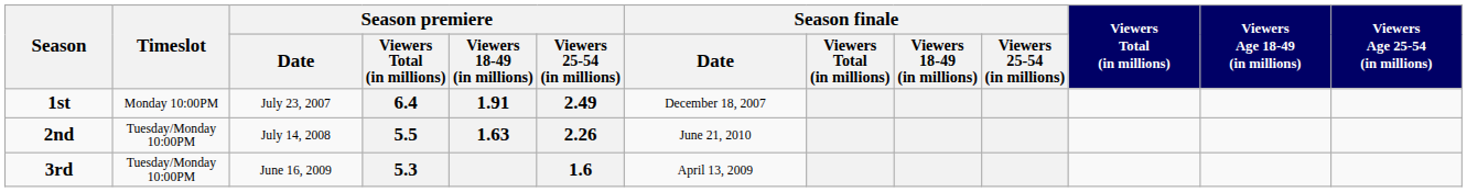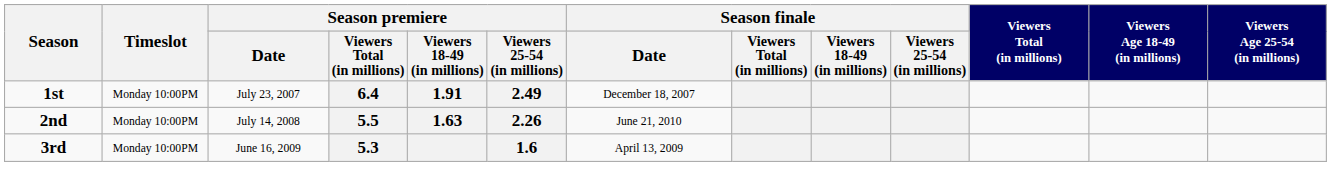 <table class="wikitable">
 <tr style="background:#e0e0e0;">
 <th rowspan="2">Season</th>
 <th rowspan="2" style="width:8%;">Timeslot</th>
 <th colspan="4">Season premiere</th>
 <th colspan="4">Season finale</th>
 <th rowspan="2"  style="width:9%; background:#006; font-size:12px; color:#fff;">Viewers<br>Total<br>(in millions)</th>
 <th rowspan="2"  style="width:9%; background:#006; font-size:12px; color:#fff;">Viewers<br>Age 18-49<br>(in millions)</th>
 <th rowspan="2"  style="width:9%; background:#006; font-size:12px; color:#fff;">Viewers<br>Age 25-54<br>(in millions)</th>
 </tr>
 <tr style="background:#e0e0e0;">
 <th>Date</th>
 <th span style="width:6%; font-size:smaller; font-weight:bold; line-height:100%;">Viewers Total<br>(in millions)</th>
 <th span style="width:6%; font-size:smaller; font-weight:bold; line-height:100%;">Viewers<br>18-49<br>(in millions)</th>
 <th span style="width:6%; font-size:smaller; font-weight:bold; line-height:100%;">Viewers<br>25-54<br>(in millions)</th>
 <th>Date</th>
 <th span style="width:6%; font-size:smaller; font-weight:bold; line-height:100%;">Viewers Total<br>(in millions)</th>
 <th span style="width:6%; font-size:smaller; font-weight:bold; line-height:100%;">Viewers<br>18-49<br>(in millions)</th>
 <th span style="width:6%; font-size:smaller; font-weight:bold; line-height:100%;">Viewers<br>25-54<br>(in millions)</th>
 </tr>
 <tr style="background:#f9f9f9;">
 <th style="background:#F9F9F9;text-align:center"><strong>1st</strong></th>
 <th style="background:#f9f9f9; font-size:11px; font-weight:normal; text-align:center; line-height:110%;">Monday 10:00PM</th>
 <th style="background:#F9F9F9;font-size:11px;font-weight:normal;text-align:center;line-height:110%">July 23, 2007</th>
 <th style="text-align:center;font-weight:normal"><strong>6.4</strong></th>
 <th style="text-align:center;font-weight:normal"><strong>1.91</strong></th>
 <th style="text-align:center;font-weight:normal"><strong>2.49</strong></th>
 <th style="background:#F9F9F9;font-size:11px;font-weight:normal;text-align:center;line-height:110%">December 18, 2007</th>
 <th style="text-align:center;font-weight:normal"></th>
 <th style="text-align:center;font-weight:normal"></th>
 <th style="text-align:center;font-weight:normal"></th>
 <td></td>
 <td></td>
 <td></td>
 </tr>
 <tr style="background:#f9f9f9;">
 <th style="background:#F9F9F9;text-align:center"><strong>2nd</strong></th>
-<th style="background:#f9f9f9; font-size:11px; font-weight:normal; text-align:center; line-height:110%;">Tuesday/Monday 10:00PM</th>
+<th style="background:#f9f9f9; font-size:11px; font-weight:normal; text-align:center; line-height:110%;">Monday 10:00PM</th>
 <th style="background:#F9F9F9;font-size:11px;font-weight:normal;text-align:center;line-height:110%">July 14, 2008</th>
 <th style="text-align:center;font-weight:normal"><strong>5.5</strong></th>
 <th style="text-align:center;font-weight:normal"><strong>1.63</strong></th>
 <th style="text-align:center;font-weight:normal"><strong>2.26</strong></th>
 <th style="background:#F9F9F9;font-size:11px;font-weight:normal;text-align:center;line-height:110%">June 21, 2010</th>
 <th style="text-align:center;font-weight:normal"></th>
 <th style="text-align:center;font-weight:normal"></th>
 <th style="text-align:center;font-weight:normal"></th>
 <td></td>
 <td></td>
 <td></td>
 </tr>
 <tr style="background:#f9f9f9;">
 <th style="background:#F9F9F9;text-align:center"><strong>3rd</strong></th>
-<th style="background:#f9f9f9; font-size:11px; font-weight:normal; text-align:center; line-height:110%;">Tuesday/Monday 10:00PM</th>
+<th style="background:#f9f9f9; font-size:11px; font-weight:normal; text-align:center; line-height:110%;">Monday 10:00PM</th>
 <th style="background:#F9F9F9;font-size:11px;font-weight:normal;text-align:center;line-height:110%">June 16, 2009</th>
 <th style="text-align:center;font-weight:normal"><strong>5.3</strong></th>
 <th style="text-align:center;font-weight:normal"></th>
 <th style="text-align:center;font-weight:normal"><strong>1.6</strong></th>
 <th style="background:#F9F9F9;font-size:11px;font-weight:normal;text-align:center;line-height:110%">April 13, 2009</th>
 <th style="text-align:center;font-weight:normal"></th>
 <th style="text-align:center;font-weight:normal"></th>
 <th style="text-align:center;font-weight:normal"></th>
 <td></td>
 <td></td>
 <td></td>
 </tr>
 </table>
